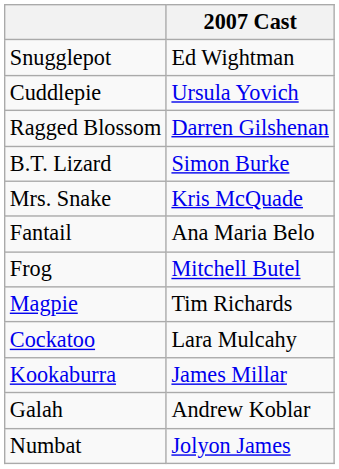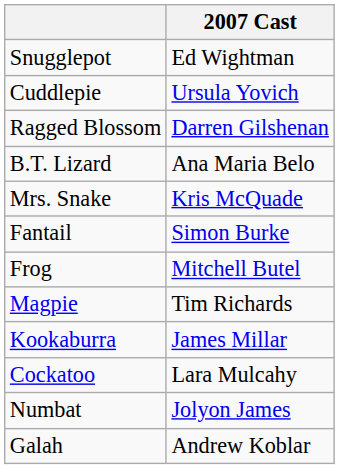 <table class="wikitable">
 <tr>
 <th></th>
 <th>2007 Cast</th>
 </tr>
 <tr>
 <td>Snugglepot</td>
 <td>Ed Wightman</td>
 </tr>
 <tr>
 <td>Cuddlepie</td>
 <td><a href='#'>Ursula Yovich</a></td>
 </tr>
 <tr>
 <td>Ragged Blossom</td>
 <td><a href='#'>Darren Gilshenan</a></td>
 </tr>
 <tr>
 <td>B.T. Lizard</td>
-<td><a href='#'>Simon Burke</a></td>
+<td>Ana Maria Belo</td>
 </tr>
 <tr>
 <td>Mrs. Snake</td>
 <td><a href='#'>Kris McQuade</a></td>
 </tr>
 <tr>
 <td>Fantail</td>
-<td>Ana Maria Belo</td>
+<td><a href='#'>Simon Burke</a></td>
 </tr>
 <tr>
 <td>Frog</td>
 <td><a href='#'>Mitchell Butel</a></td>
 </tr>
 <tr>
 <td><a href='#'>Magpie</a></td>
 <td>Tim Richards</td>
 </tr>
 <tr>
+<td><a href='#'>Kookaburra</a></td>
+<td><a href='#'>James Millar</a></td>
+</tr>
+<tr>
 <td><a href='#'>Cockatoo</a></td>
 <td>Lara Mulcahy</td>
 </tr>
 <tr>
-<td><a href='#'>Kookaburra</a></td>
-<td><a href='#'>James Millar</a></td>
+<td>Numbat</td>
+<td><a href='#'>Jolyon James</a></td>
 </tr>
 <tr>
 <td>Galah</td>
 <td>Andrew Koblar</td>
 </tr>
-<tr>
-<td>Numbat</td>
-<td><a href='#'>Jolyon James</a></td>
-</tr>
 </table>
